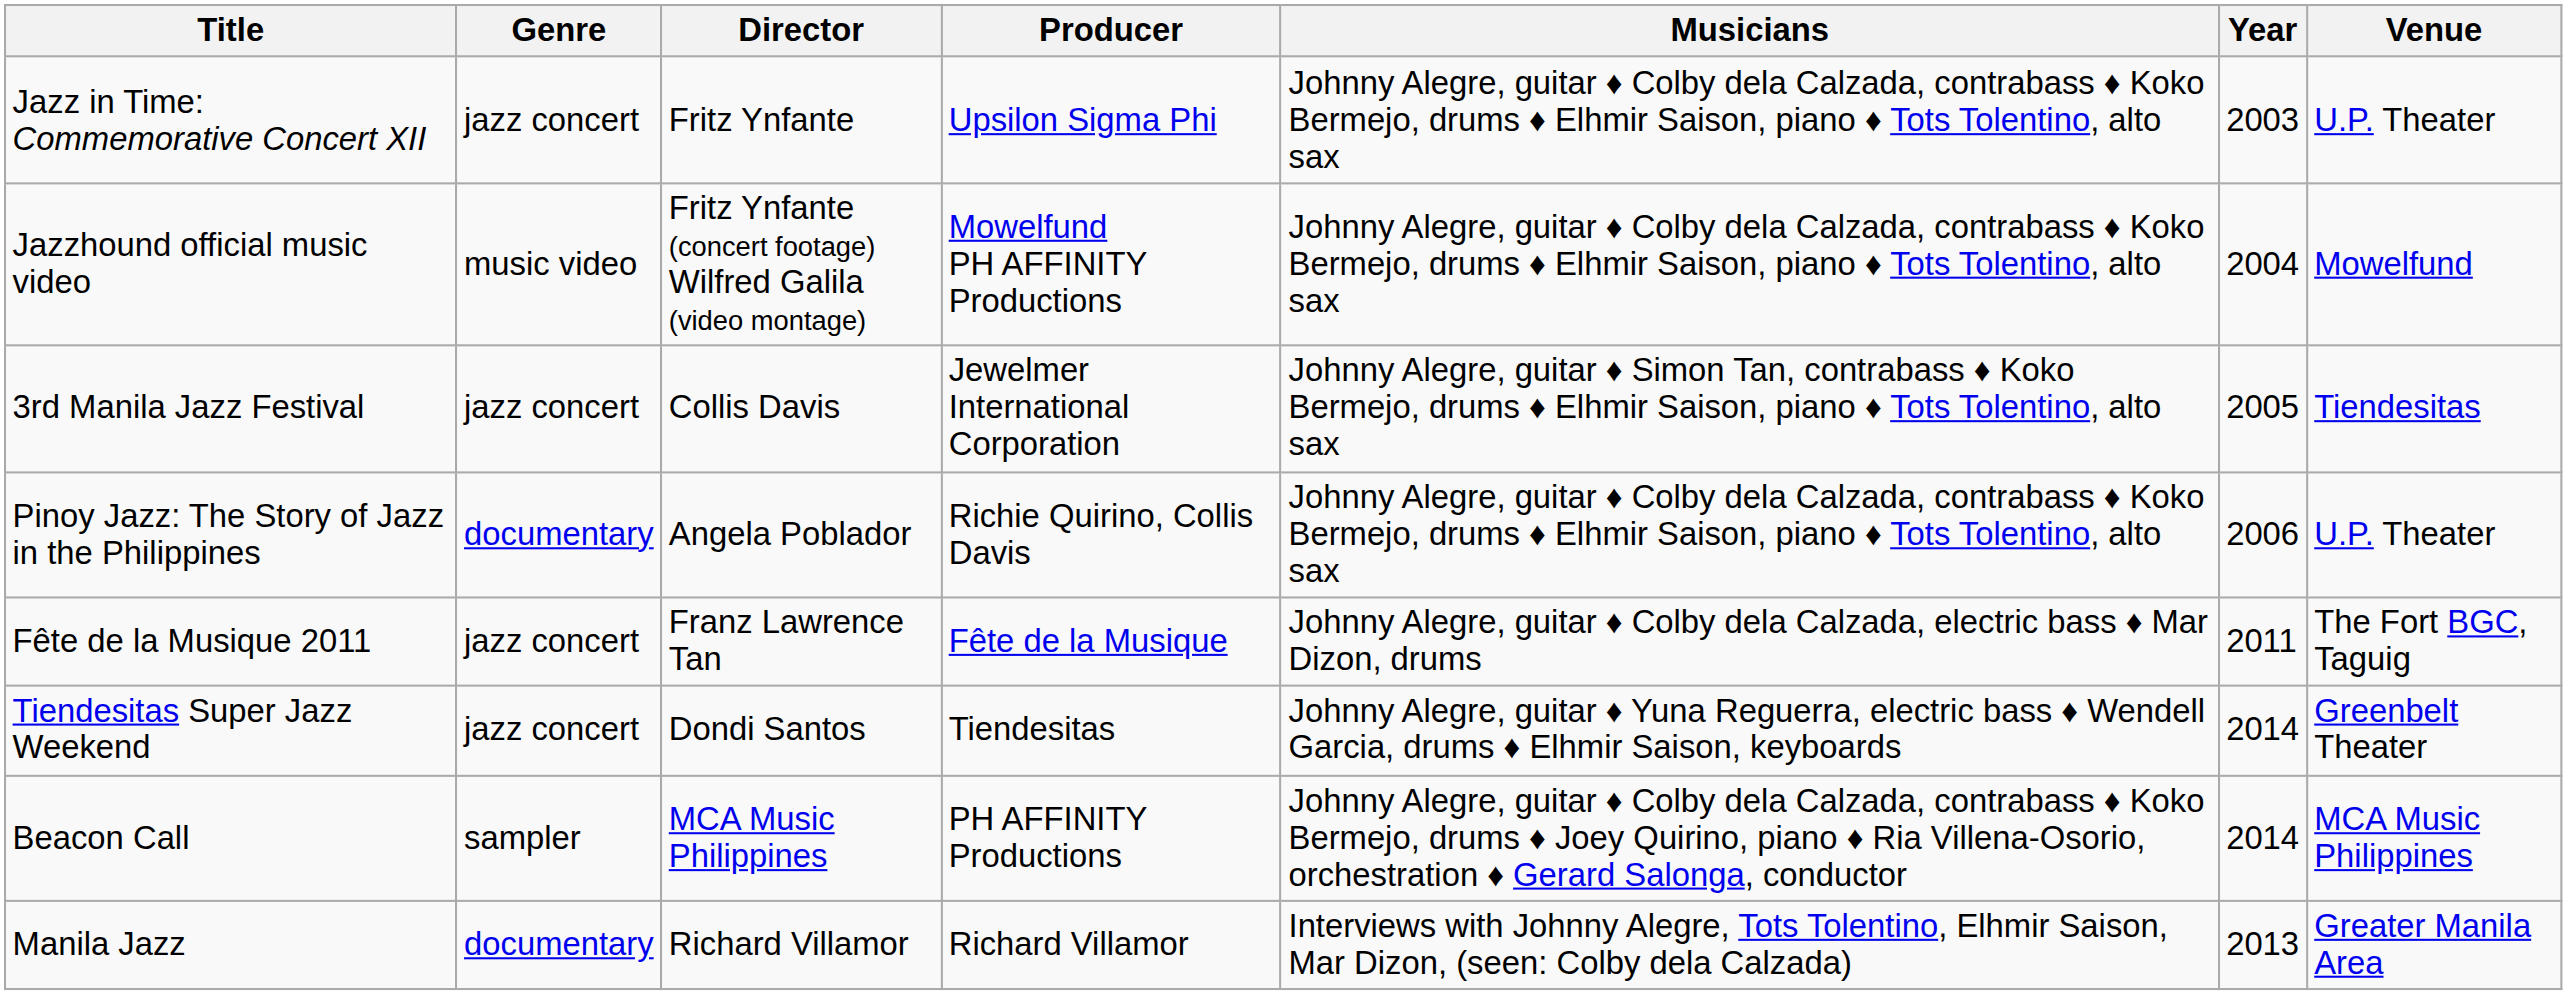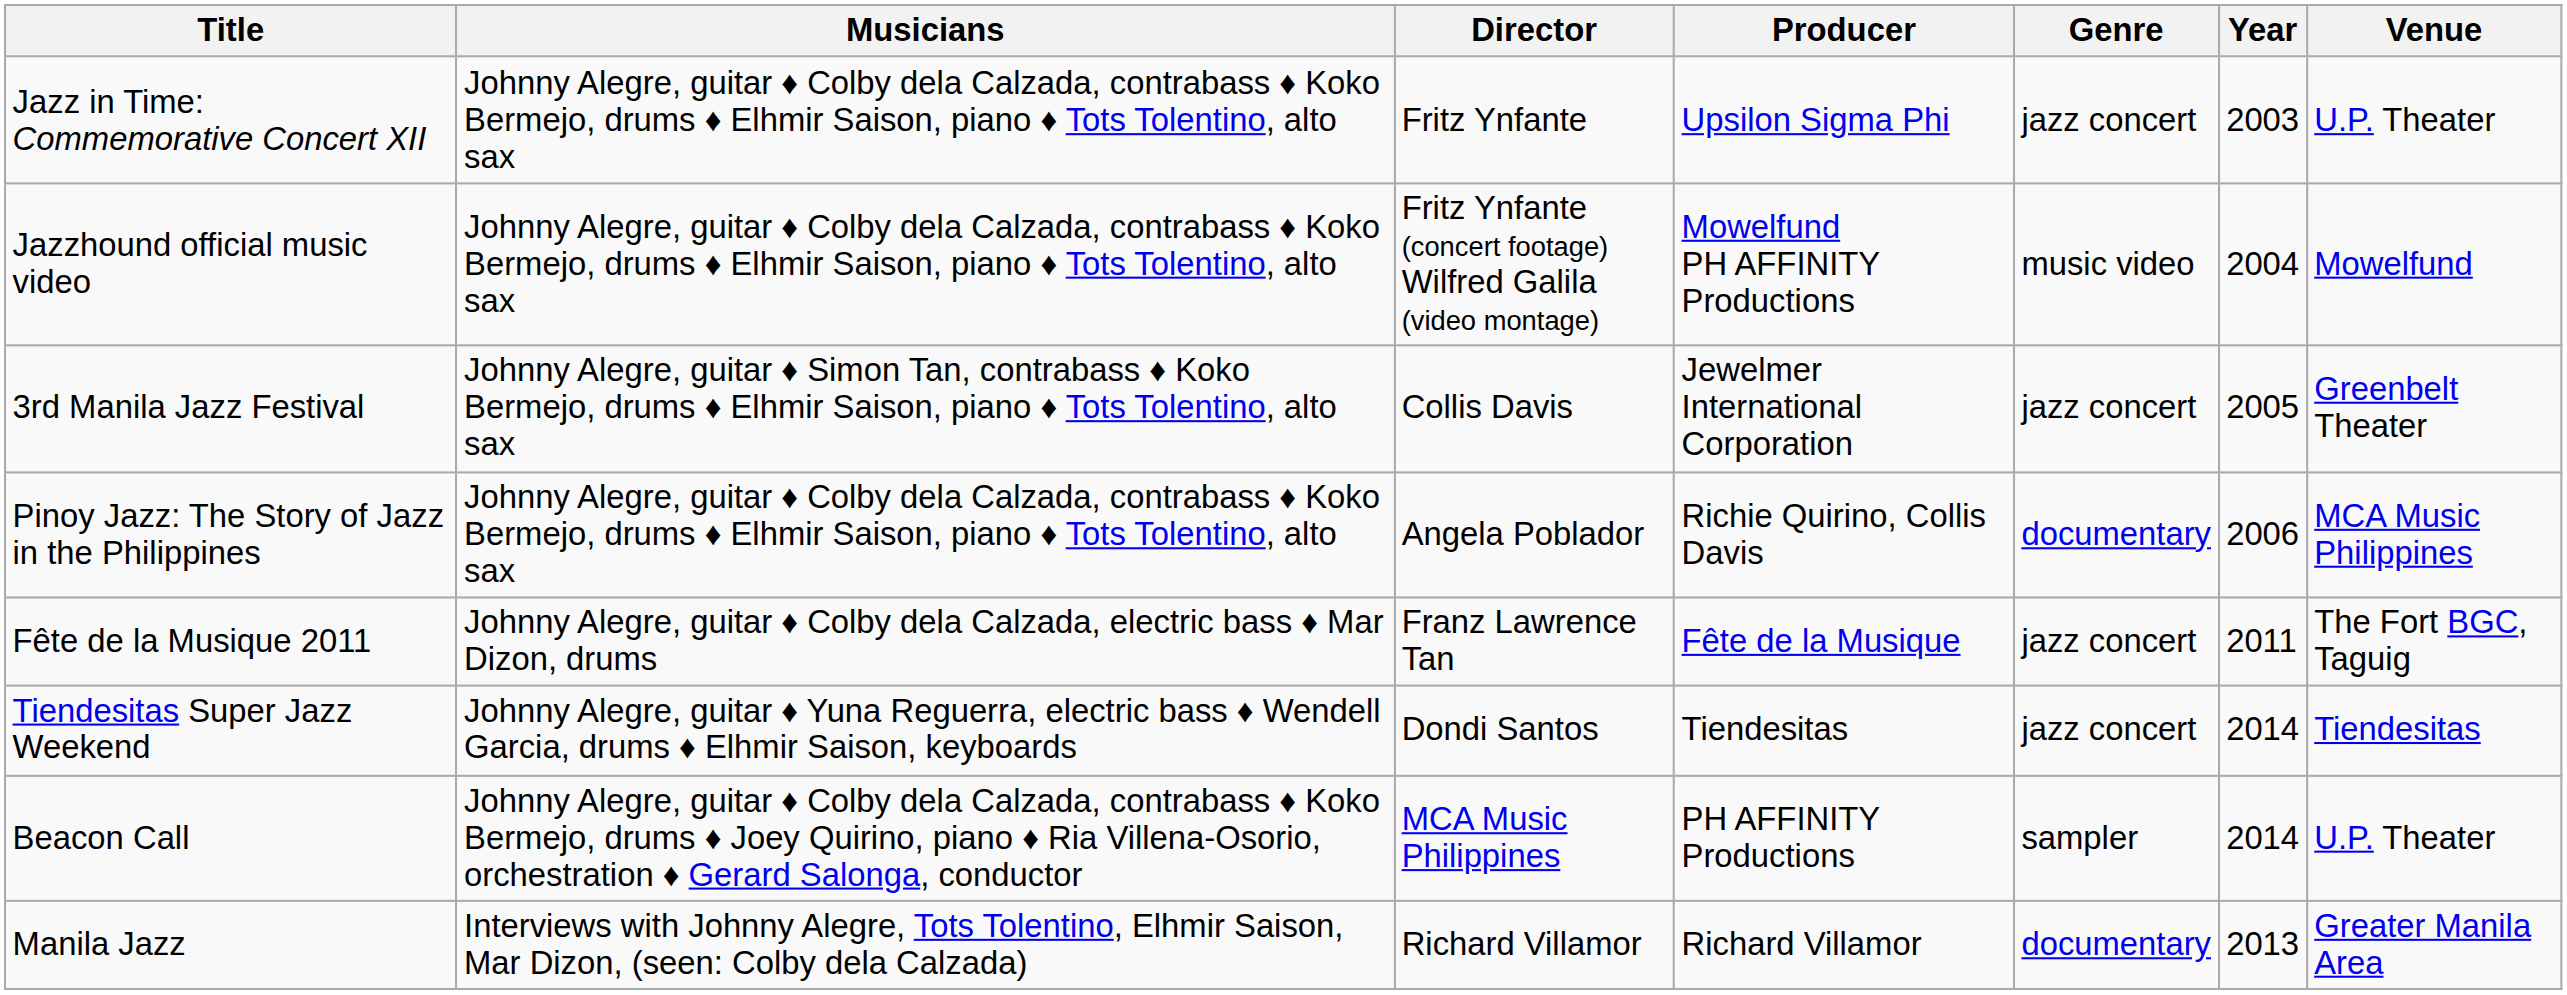 <table class="wikitable sortable mw-collapsible">
 <tr>
 <th>Title</th>
-<th>Genre</th>
+<th style="width: 450px">Musicians</th>
 <th>Director</th>
 <th>Producer</th>
-<th style="width: 450px">Musicians</th>
+<th>Genre</th>
 <th>Year</th>
 <th>Venue</th>
 </tr>
 <tr>
 <td>Jazz in Time: <em>Commemorative Concert XII</em></td>
-<td>jazz concert</td>
+<td style="width: 450px">Johnny Alegre, guitar ♦ Colby dela Calzada, contrabass ♦ Koko Bermejo, drums ♦ Elhmir Saison, piano ♦ <a href='#'>Tots Tolentino</a>, alto sax</td>
 <td>Fritz Ynfante</td>
 <td><a href='#'>Upsilon Sigma Phi</a></td>
-<td style="width: 450px">Johnny Alegre, guitar ♦ Colby dela Calzada, contrabass ♦ Koko Bermejo, drums ♦ Elhmir Saison, piano ♦ <a href='#'>Tots Tolentino</a>, alto sax</td>
+<td>jazz concert</td>
 <td>2003</td>
 <td><a href='#'>U.P.</a> Theater</td>
 </tr>
 <tr>
 <td>Jazzhound official music video</td>
-<td>music video</td>
+<td style="width: 450px">Johnny Alegre, guitar ♦ Colby dela Calzada, contrabass ♦ Koko Bermejo, drums ♦ Elhmir Saison, piano ♦ <a href='#'>Tots Tolentino</a>, alto sax</td>
 <td>Fritz Ynfante <small>(concert footage)</small><br>Wilfred Galila <small>(video montage)</small></td>
 <td><a href='#'>Mowelfund</a><br>PH AFFINITY Productions</td>
-<td style="width: 450px">Johnny Alegre, guitar ♦ Colby dela Calzada, contrabass ♦ Koko Bermejo, drums ♦ Elhmir Saison, piano ♦ <a href='#'>Tots Tolentino</a>, alto sax</td>
+<td>music video</td>
 <td>2004</td>
 <td><a href='#'>Mowelfund</a></td>
 </tr>
 <tr>
 <td>3rd Manila Jazz Festival</td>
-<td>jazz concert</td>
+<td style="width: 450px">Johnny Alegre, guitar ♦ Simon Tan, contrabass ♦ Koko Bermejo, drums ♦ Elhmir Saison, piano ♦ <a href='#'>Tots Tolentino</a>, alto sax</td>
 <td>Collis Davis</td>
 <td>Jewelmer International Corporation</td>
-<td style="width: 450px">Johnny Alegre, guitar ♦ Simon Tan, contrabass ♦ Koko Bermejo, drums ♦ Elhmir Saison, piano ♦ <a href='#'>Tots Tolentino</a>, alto sax</td>
+<td>jazz concert</td>
 <td>2005</td>
-<td><a href='#'>Tiendesitas</a></td>
+<td><a href='#'>Greenbelt</a> Theater</td>
 </tr>
 <tr>
 <td>Pinoy Jazz: The Story of Jazz in the Philippines</td>
-<td><a href='#'>documentary</a></td>
+<td style="width: 450px">Johnny Alegre, guitar ♦ Colby dela Calzada, contrabass ♦ Koko Bermejo, drums ♦ Elhmir Saison, piano ♦ <a href='#'>Tots Tolentino</a>, alto sax</td>
 <td>Angela Poblador</td>
 <td>Richie Quirino, Collis Davis</td>
-<td style="width: 450px">Johnny Alegre, guitar ♦ Colby dela Calzada, contrabass ♦ Koko Bermejo, drums ♦ Elhmir Saison, piano ♦ <a href='#'>Tots Tolentino</a>, alto sax</td>
+<td><a href='#'>documentary</a></td>
 <td>2006</td>
-<td><a href='#'>U.P.</a> Theater</td>
+<td><a href='#'>MCA Music Philippines</a></td>
 </tr>
 <tr>
 <td>Fête de la Musique 2011</td>
-<td>jazz concert</td>
+<td style="width: 450px">Johnny Alegre, guitar ♦ Colby dela Calzada, electric bass ♦ Mar Dizon, drums</td>
 <td>Franz Lawrence Tan</td>
 <td><a href='#'>Fête de la Musique</a></td>
-<td style="width: 450px">Johnny Alegre, guitar ♦ Colby dela Calzada, electric bass ♦ Mar Dizon, drums</td>
+<td>jazz concert</td>
 <td>2011</td>
 <td>The Fort <a href='#'>BGC</a>, Taguig</td>
 </tr>
 <tr>
 <td><a href='#'>Tiendesitas</a> Super Jazz Weekend</td>
-<td>jazz concert</td>
+<td style="width: 450px">Johnny Alegre, guitar ♦ Yuna Reguerra, electric bass ♦ Wendell Garcia, drums ♦ Elhmir Saison, keyboards</td>
 <td>Dondi Santos</td>
 <td>Tiendesitas</td>
-<td style="width: 450px">Johnny Alegre, guitar ♦ Yuna Reguerra, electric bass ♦ Wendell Garcia, drums ♦ Elhmir Saison, keyboards</td>
+<td>jazz concert</td>
 <td>2014</td>
-<td><a href='#'>Greenbelt</a> Theater</td>
+<td><a href='#'>Tiendesitas</a></td>
 </tr>
 <tr>
 <td>Beacon Call</td>
-<td>sampler</td>
+<td style="width: 450px">Johnny Alegre, guitar ♦ Colby dela Calzada, contrabass ♦ Koko Bermejo, drums ♦ Joey Quirino, piano ♦ Ria Villena-Osorio, orchestration ♦ <a href='#'>Gerard Salonga</a>, conductor</td>
 <td><a href='#'>MCA Music Philippines</a></td>
 <td>PH AFFINITY Productions</td>
-<td style="width: 450px">Johnny Alegre, guitar ♦ Colby dela Calzada, contrabass ♦ Koko Bermejo, drums ♦ Joey Quirino, piano ♦ Ria Villena-Osorio, orchestration ♦ <a href='#'>Gerard Salonga</a>, conductor</td>
+<td>sampler</td>
 <td>2014</td>
-<td><a href='#'>MCA Music Philippines</a></td>
+<td><a href='#'>U.P.</a> Theater</td>
 </tr>
 <tr>
 <td>Manila Jazz</td>
-<td><a href='#'>documentary</a></td>
+<td>Interviews with Johnny Alegre, <a href='#'>Tots Tolentino</a>, Elhmir Saison, Mar Dizon, (seen: Colby dela Calzada)</td>
 <td>Richard Villamor</td>
 <td>Richard Villamor</td>
-<td>Interviews with Johnny Alegre, <a href='#'>Tots Tolentino</a>, Elhmir Saison, Mar Dizon, (seen: Colby dela Calzada)</td>
+<td><a href='#'>documentary</a></td>
 <td>2013</td>
 <td><a href='#'>Greater Manila Area</a></td>
 </tr>
 </table>
